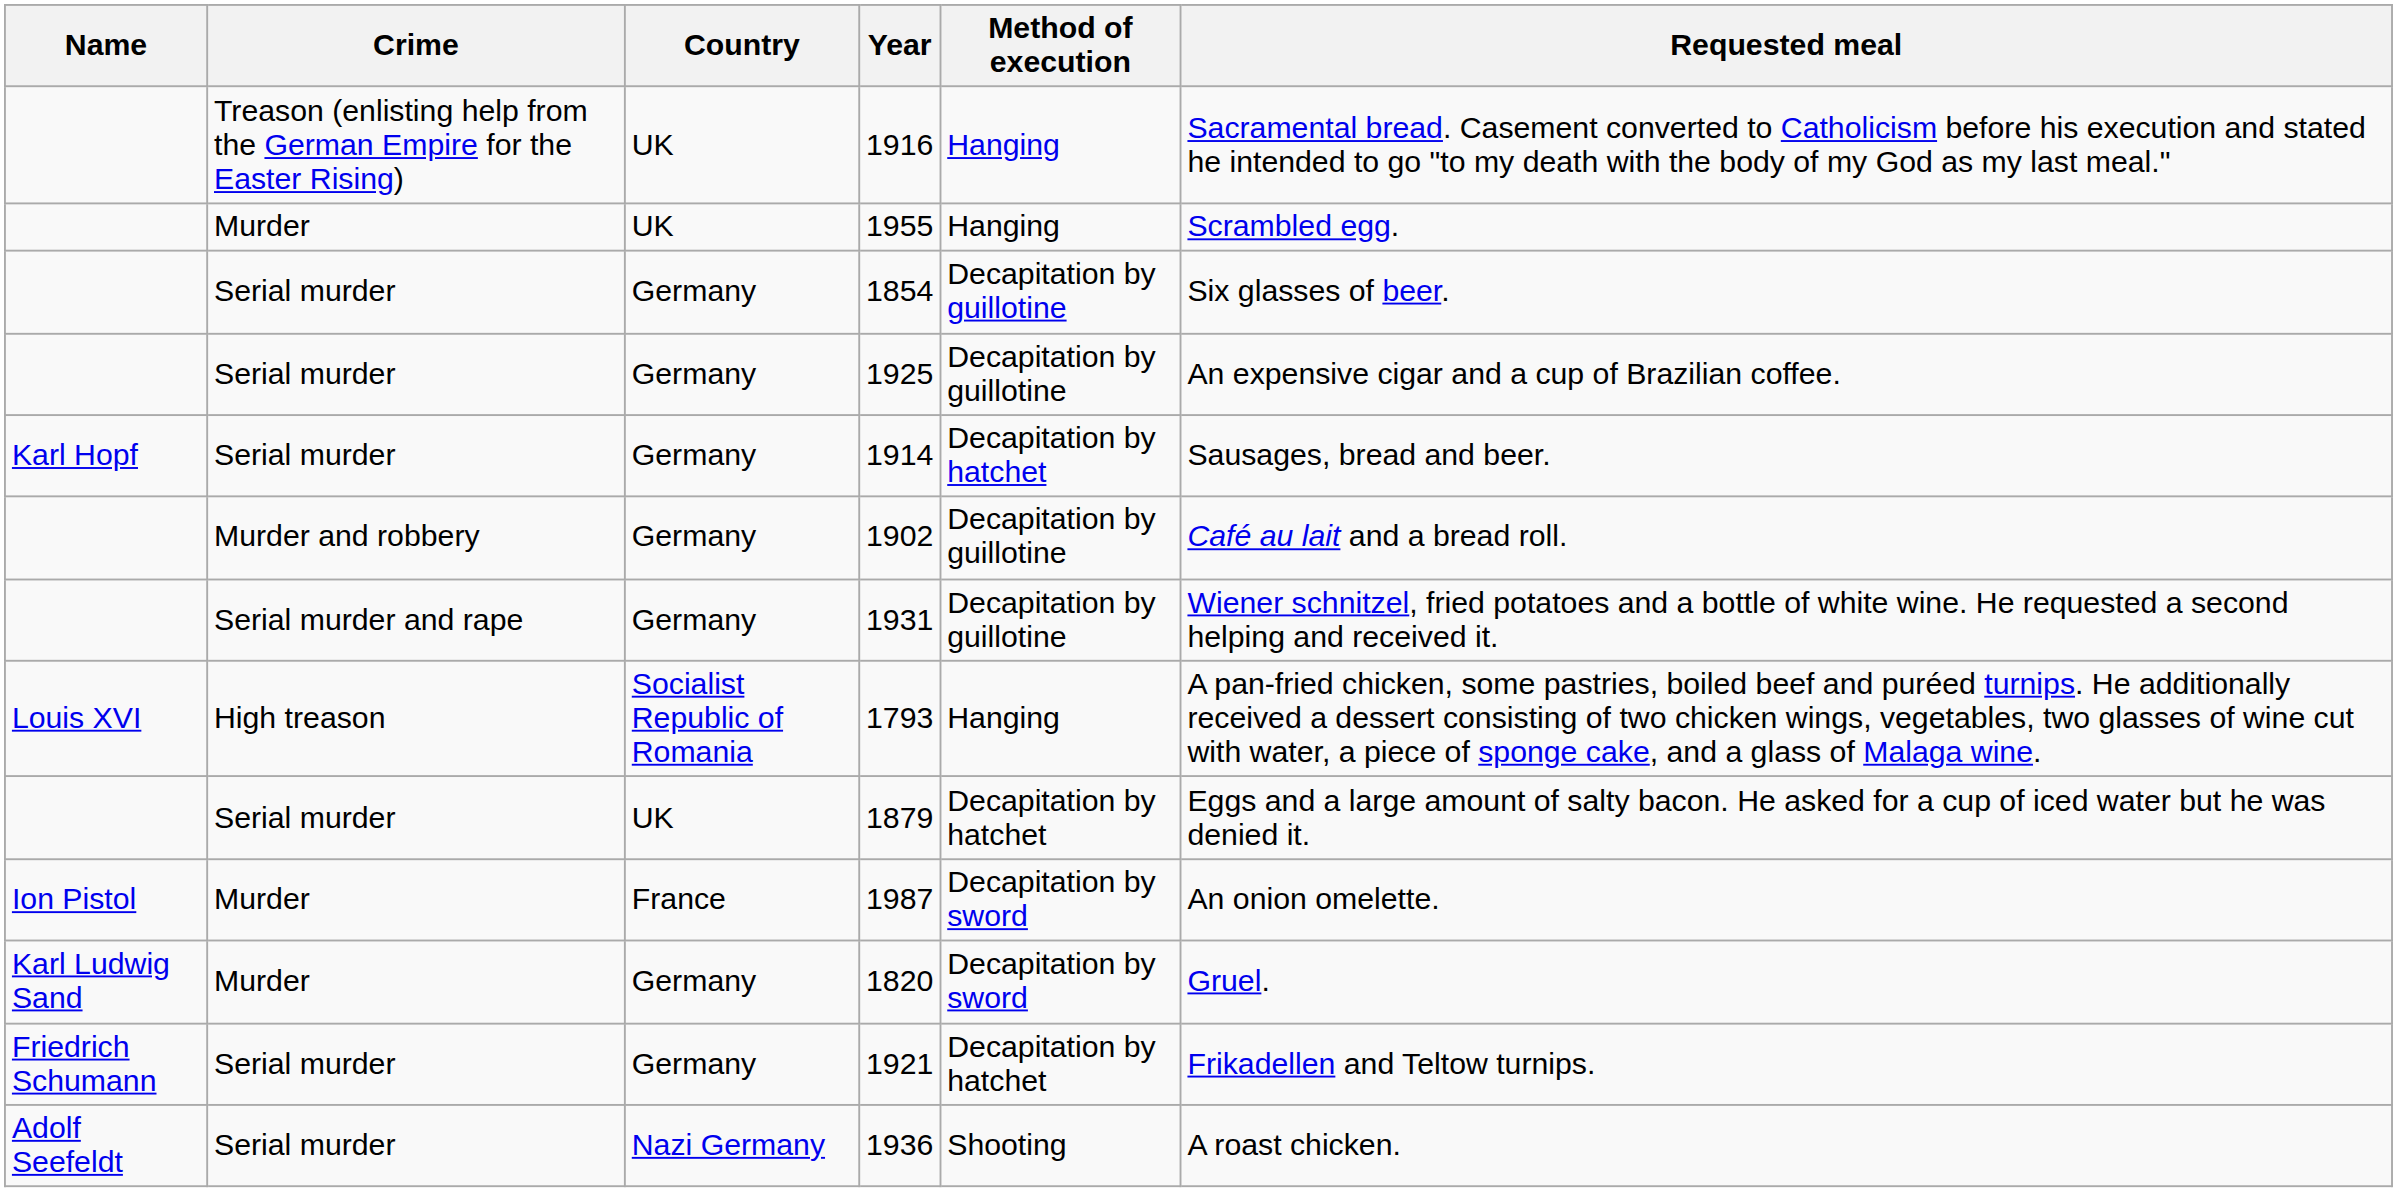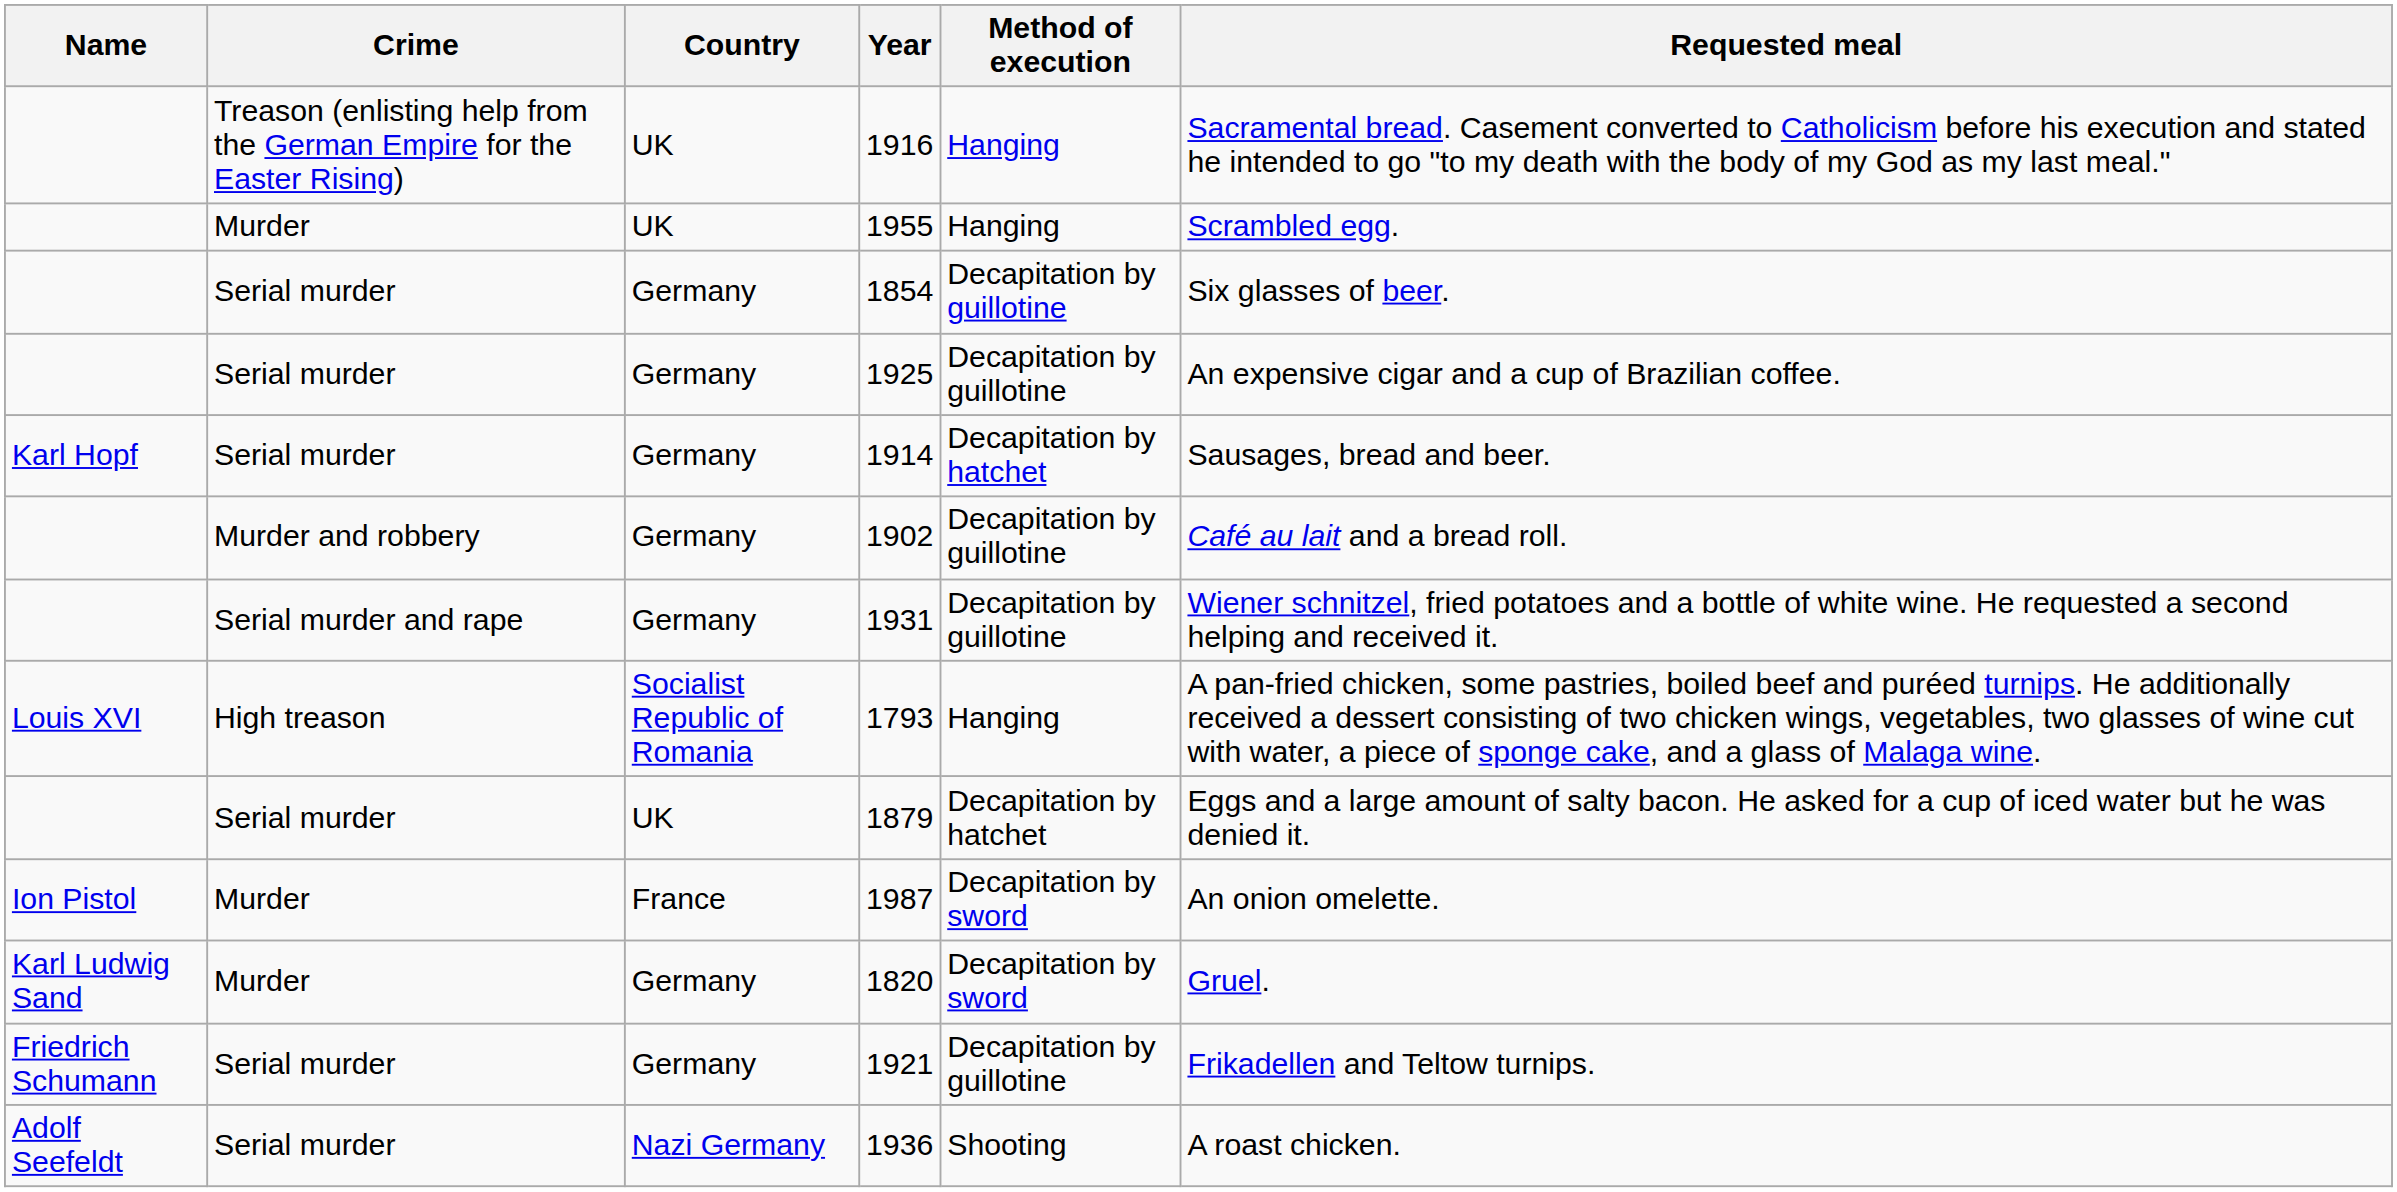 <table class="wikitable sortable" style="width: 100%">
 <tr>
 <th>Name</th>
 <th>Crime</th>
 <th>Country</th>
 <th>Year</th>
 <th>Method of execution</th>
 <th>Requested meal</th>
 </tr>
 <tr>
 <td></td>
 <td>Treason (enlisting help from the <a href='#'>German Empire</a> for the <a href='#'>Easter Rising</a>)</td>
 <td>UK</td>
 <td>1916</td>
 <td><a href='#'>Hanging</a></td>
 <td><a href='#'>Sacramental bread</a>. Casement converted to <a href='#'>Catholicism</a> before his execution and stated he intended to go "to my death with the body of my God as my last meal."</td>
 </tr>
 <tr>
 <td></td>
 <td>Murder</td>
 <td>UK</td>
 <td>1955</td>
 <td>Hanging</td>
 <td><a href='#'>Scrambled egg</a>.</td>
 </tr>
 <tr>
 <td></td>
 <td>Serial murder</td>
 <td>Germany</td>
 <td>1854</td>
 <td>Decapitation by <a href='#'>guillotine</a></td>
 <td>Six glasses of <a href='#'>beer</a>.</td>
 </tr>
 <tr>
 <td></td>
 <td>Serial murder</td>
 <td>Germany</td>
 <td>1925</td>
 <td>Decapitation by guillotine</td>
 <td>An expensive cigar and a cup of Brazilian coffee.</td>
 </tr>
 <tr>
 <td><a href='#'>Karl Hopf</a></td>
 <td>Serial murder</td>
 <td>Germany</td>
 <td>1914</td>
 <td>Decapitation by <a href='#'>hatchet</a></td>
 <td>Sausages, bread and beer.</td>
 </tr>
 <tr>
 <td></td>
 <td>Murder and robbery</td>
 <td>Germany</td>
 <td>1902</td>
 <td>Decapitation by guillotine</td>
 <td><em><a href='#'>Café au lait</a></em> and a bread roll.</td>
 </tr>
 <tr>
 <td></td>
 <td>Serial murder and rape</td>
 <td>Germany</td>
 <td>1931</td>
 <td>Decapitation by guillotine</td>
 <td><a href='#'>Wiener schnitzel</a>, fried potatoes and a bottle of white wine. He requested a second helping and received it.</td>
 </tr>
 <tr>
 <td><a href='#'>Louis XVI</a></td>
 <td>High treason</td>
 <td><a href='#'>Socialist Republic of Romania</a></td>
 <td>1793</td>
 <td>Hanging</td>
 <td>A pan-fried chicken, some pastries, boiled beef and puréed <a href='#'>turnips</a>. He additionally received a dessert consisting of two chicken wings, vegetables, two glasses of wine cut with water, a piece of <a href='#'>sponge cake</a>, and a glass of <a href='#'>Malaga wine</a>.</td>
 </tr>
 <tr>
 <td></td>
 <td>Serial murder</td>
 <td>UK</td>
 <td>1879</td>
 <td>Decapitation by hatchet</td>
 <td>Eggs and a large amount of salty bacon. He asked for a cup of iced water but he was denied it.</td>
 </tr>
 <tr>
 <td><a href='#'>Ion Pistol</a></td>
 <td>Murder</td>
 <td>France</td>
 <td>1987</td>
 <td>Decapitation by <a href='#'>sword</a></td>
 <td>An onion omelette.</td>
 </tr>
 <tr>
 <td><a href='#'>Karl Ludwig Sand</a></td>
 <td>Murder</td>
 <td>Germany</td>
 <td>1820</td>
 <td>Decapitation by <a href='#'>sword</a></td>
 <td><a href='#'>Gruel</a>.</td>
 </tr>
 <tr>
 <td><a href='#'>Friedrich Schumann</a></td>
 <td>Serial murder</td>
 <td>Germany</td>
 <td>1921</td>
-<td>Decapitation by hatchet</td>
+<td>Decapitation by guillotine</td>
 <td><a href='#'>Frikadellen</a> and Teltow turnips.</td>
 </tr>
 <tr>
 <td><a href='#'>Adolf Seefeldt</a></td>
 <td>Serial murder</td>
 <td><a href='#'>Nazi Germany</a></td>
 <td>1936</td>
 <td>Shooting</td>
 <td>A roast chicken.</td>
 </tr>
 </table>
